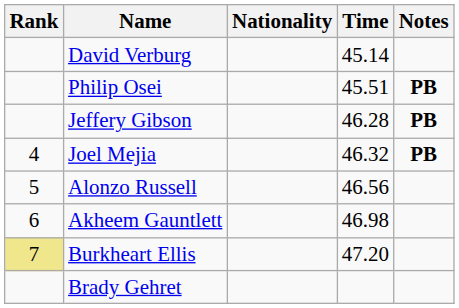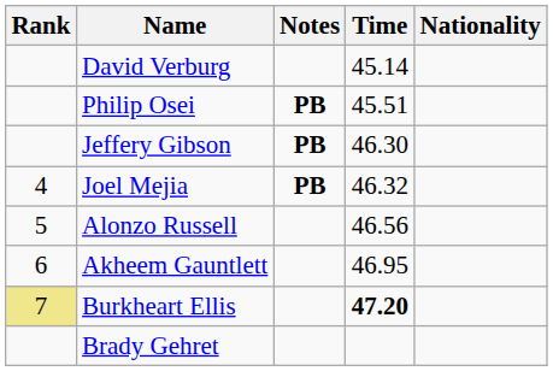 <table class="wikitable sortable" style="text-align:center">
 <tr>
 <th>Rank</th>
 <th>Name</th>
+<th>Notes</th>
+<th>Time</th>
 <th>Nationality</th>
-<th>Time</th>
-<th>Notes</th>
 </tr>
 <tr>
 <td></td>
 <td align=left><a href='#'>David Verburg</a></td>
+<td></td>
+<td>45.14</td>
 <td align=left></td>
-<td>45.14</td>
-<td></td>
 </tr>
 <tr>
 <td></td>
 <td align=left><a href='#'>Philip Osei</a></td>
+<td><strong>PB</strong></td>
+<td>45.51</td>
 <td align=left></td>
-<td>45.51</td>
-<td><strong>PB</strong></td>
 </tr>
 <tr>
 <td></td>
 <td align=left><a href='#'>Jeffery Gibson</a></td>
+<td><strong>PB</strong></td>
+<td>46.30</td>
 <td align=left></td>
-<td>46.28</td>
-<td><strong>PB</strong></td>
 </tr>
 <tr>
 <td>4</td>
 <td align=left><a href='#'>Joel Mejia</a></td>
+<td><strong>PB</strong></td>
+<td>46.32</td>
 <td align=left></td>
-<td>46.32</td>
-<td><strong>PB</strong></td>
 </tr>
 <tr>
 <td>5</td>
 <td align=left><a href='#'>Alonzo Russell</a></td>
+<td></td>
+<td>46.56</td>
 <td align=left></td>
-<td>46.56</td>
-<td></td>
 </tr>
 <tr>
 <td>6</td>
 <td align=left><a href='#'>Akheem Gauntlett</a></td>
+<td></td>
+<td>46.95</td>
 <td align=left></td>
-<td>46.98</td>
-<td></td>
 </tr>
 <tr>
 <td style="background: khaki;">7</td>
 <td align=left><a href='#'>Burkheart Ellis</a></td>
+<td></td>
+<td><strong>47.20</strong></td>
 <td align=left></td>
-<td>47.20</td>
-<td></td>
 </tr>
 <tr>
 <td></td>
 <td align=left><a href='#'>Brady Gehret</a></td>
-<td align=left></td>
 <td></td>
 <td></td>
+<td align=left></td>
 </tr>
 </table>
